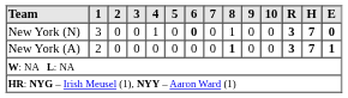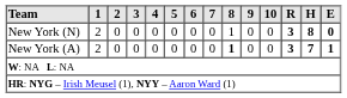 <table border=1 cellspacing=0 width=425 style="margin-left:3em;">
 <tr style="text-align:center; background-color:#e6e6e6;">
 <th align=left width=125>Team</th>
 <th width=25>1</th>
 <th width=25>2</th>
 <th width=25>3</th>
 <th width=25>4</th>
 <th width=25>5</th>
 <th width=25>6</th>
 <th width=25>7</th>
 <th width=25>8</th>
 <th width=25>9</th>
 <th width=25>10</th>
 <th width=25>R</th>
 <th width=25>H</th>
 <th width=25>E</th>
 </tr>
 <tr style="text-align:center;">
 <td align=left>New York (N)</td>
-<td>3</td>
+<td>2</td>
 <td>0</td>
 <td>0</td>
-<td>1</td>
 <td>0</td>
-<td><strong>0</strong></td>
+<td>0</td>
+<td>0</td>
 <td>0</td>
 <td>1</td>
 <td>0</td>
 <td>0</td>
 <td><strong>3</strong></td>
-<td><strong>7</strong></td>
+<td><strong>8</strong></td>
 <td><strong>0</strong></td>
 </tr>
 <tr style="text-align:center;">
 <td align=left>New York (A)</td>
 <td>2</td>
 <td>0</td>
 <td>0</td>
 <td>0</td>
 <td>0</td>
 <td>0</td>
 <td>0</td>
 <td><strong>1</strong></td>
 <td>0</td>
 <td>0</td>
 <td><strong>3</strong></td>
 <td><strong>7</strong></td>
 <td><strong>1</strong></td>
 </tr>
 <tr style="text-align:left;">
 <td colspan=14><small><strong>W</strong>: NA   <strong>L</strong>: NA</small></td>
 </tr>
 <tr style="text-align:left;">
 <td colspan=14><small><strong>HR</strong>: <strong>NYG</strong> – <a href='#'>Irish Meusel</a> (1), <strong>NYY</strong> – <a href='#'>Aaron Ward</a> (1)</small></td>
 </tr>
 </table>
